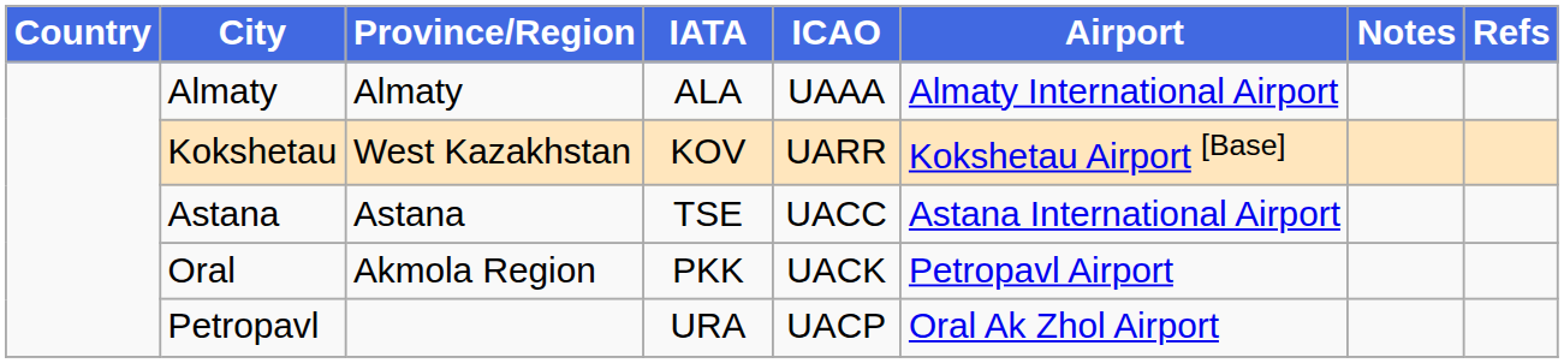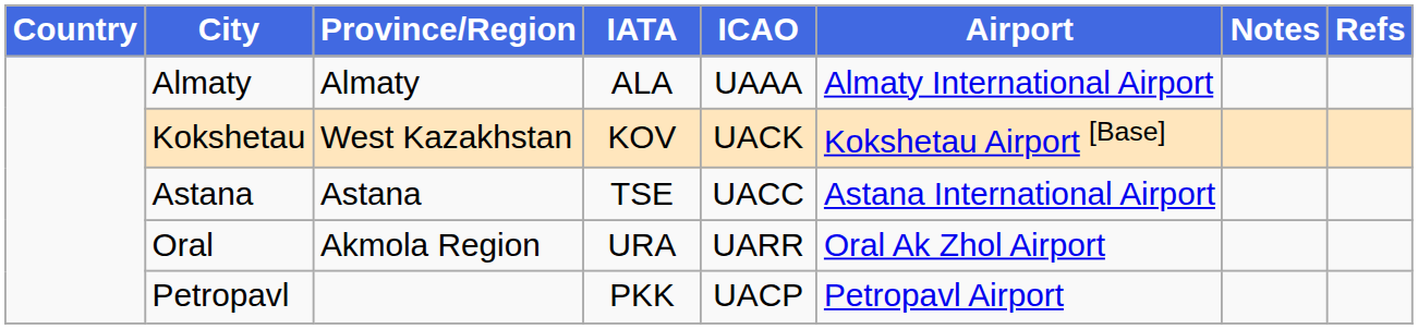 <table class="sortable wikitable ">
 <tr>
 <th style="background:#4169E1; color: white">Country</th>
 <th style="background:#4169E1; color: white">City</th>
 <th style="background:#4169E1; color: white">Province/Region</th>
 <th style="background:#4169E1; color:white; width:50px;">IATA</th>
 <th style="background:#4169E1; color:white; width:50px;">ICAO</th>
 <th style="background:#4169E1; color: white">Airport</th>
 <th style="background:#4169E1; color: white">Notes</th>
 <th style="background:#4169E1; color: white" class="unsortable">Refs</th>
 </tr>
 <tr>
 <td rowspan="6"></td>
 </tr>
 <tr>
 <td>Almaty</td>
 <td>Almaty</td>
 <td align=center>ALA</td>
 <td align=center>UAAA</td>
 <td><a href='#'>Almaty International Airport</a></td>
 <td></td>
 <td align=center></td>
 </tr>
 <tr style="background-color: #FFE6BD">
 <td>Kokshetau</td>
 <td>West Kazakhstan</td>
 <td align=center>KOV</td>
-<td align=center>UARR</td>
+<td align=center>UACK</td>
 <td><a href='#'>Kokshetau Airport</a> <sup>[Base]</sup></td>
 <td></td>
 <td align=center></td>
 </tr>
 <tr>
 <td>Astana</td>
 <td>Astana</td>
 <td align=center>TSE</td>
 <td align=center>UACC</td>
 <td><a href='#'>Astana International Airport</a></td>
 <td></td>
 <td align=center></td>
 </tr>
 <tr>
 <td>Oral</td>
 <td>Akmola Region</td>
-<td align=center>PKK</td>
-<td align=center>UACK</td>
-<td><a href='#'>Petropavl Airport</a></td>
+<td align=center>URA</td>
+<td align=center>UARR</td>
+<td><a href='#'>Oral Ak Zhol Airport</a></td>
 <td></td>
 <td align=center></td>
 </tr>
 <tr>
 <td>Petropavl</td>
 <td></td>
-<td align=center>URA</td>
+<td align=center>PKK</td>
 <td align=center>UACP</td>
-<td><a href='#'>Oral Ak Zhol Airport</a></td>
+<td><a href='#'>Petropavl Airport</a></td>
 <td></td>
 <td align=center></td>
 </tr>
 </table>
